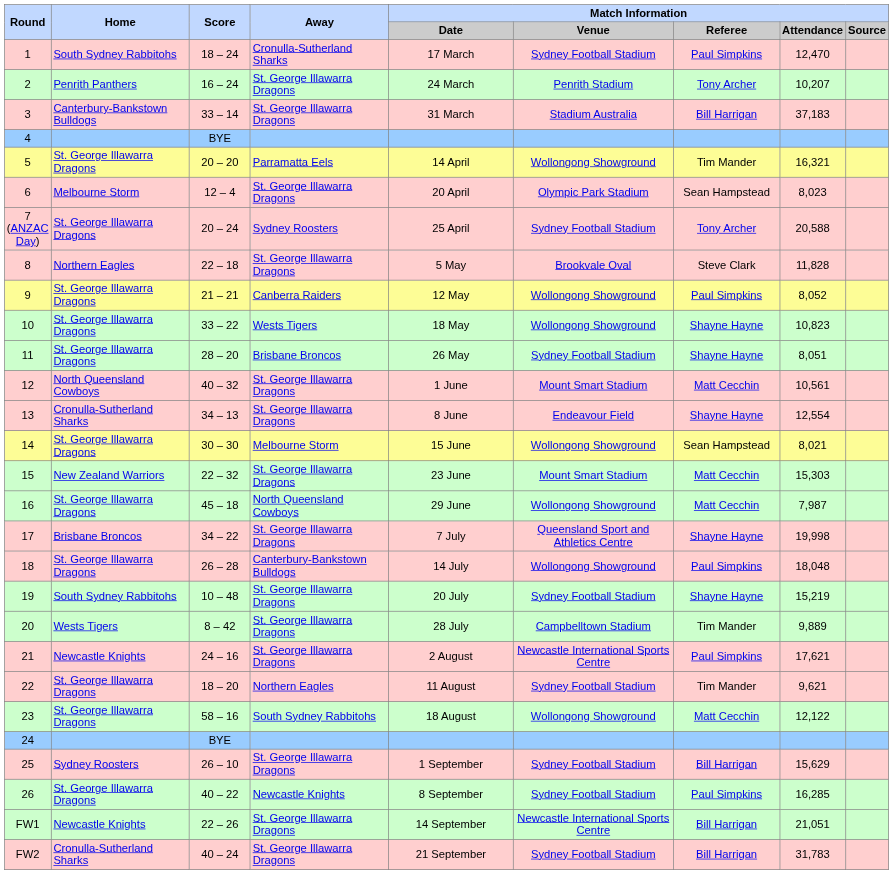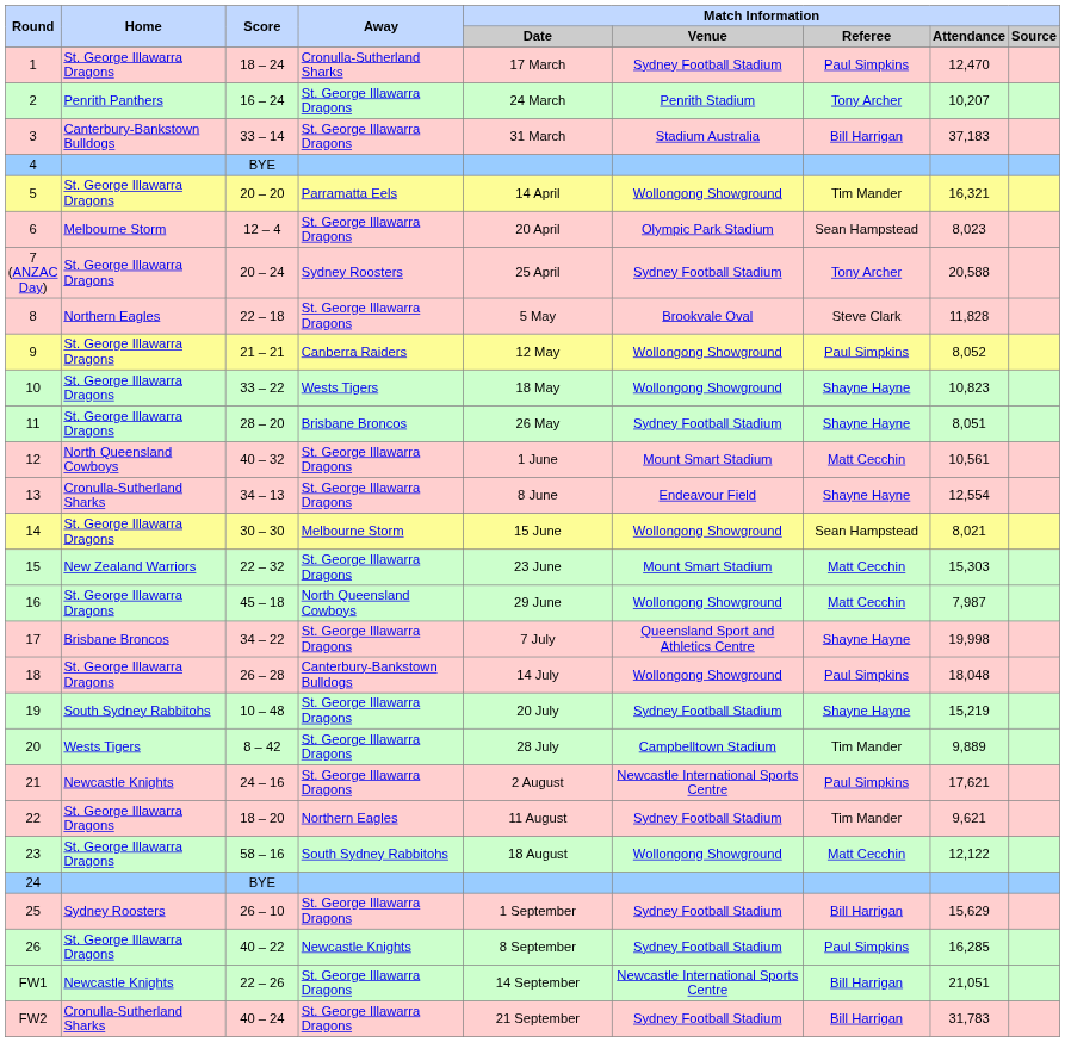 <table width="100%" cellspacing="0" cellpadding="3" border="1" style="border-collapse:collapse; text-align:center;">
 <tr bgcolor=#C1D8FF>
 <th rowspan="2" width="1%">Round</th>
 <th rowspan="2" width="19%">Home</th>
 <th rowspan="2" width="8%">Score</th>
 <th rowspan="2" width="19%">Away</th>
 <th colspan="6">Match Information</th>
 </tr>
 <tr bgcolor="#CCCCCC">
 <th width="17%">Date</th>
 <th width="22%">Venue</th>
 <th width="50%">Referee</th>
 <th width="7%">Attendance</th>
 <td><strong>Source</strong></td>
 </tr>
 <tr style="text-align:center; background:#FFCFCF;">
 <td>1</td>
-<td align="left"> <a href='#'>South Sydney Rabbitohs</a></td>
+<td align="left"> <a href='#'>St. George Illawarra Dragons</a></td>
 <td>18 – 24</td>
 <td align="left"> <a href='#'>Cronulla-Sutherland Sharks</a></td>
 <td>17 March</td>
 <td><a href='#'>Sydney Football Stadium</a></td>
 <td><a href='#'>Paul Simpkins</a></td>
 <td>12,470</td>
 <td></td>
 </tr>
 <tr style="text-align:center; background:#cfc;">
 <td>2</td>
 <td align="left"> <a href='#'>Penrith Panthers</a></td>
 <td>16 – 24</td>
 <td align="left"> <a href='#'>St. George Illawarra Dragons</a></td>
 <td>24 March</td>
 <td><a href='#'>Penrith Stadium</a></td>
 <td><a href='#'>Tony Archer</a></td>
 <td>10,207</td>
 <td></td>
 </tr>
 <tr style="text-align:center; background:#FFCFCF;">
 <td>3</td>
 <td align="left"> <a href='#'>Canterbury-Bankstown Bulldogs</a></td>
 <td>33 – 14</td>
 <td align="left"> <a href='#'>St. George Illawarra Dragons</a></td>
 <td>31 March</td>
 <td><a href='#'>Stadium Australia</a></td>
 <td><a href='#'>Bill Harrigan</a></td>
 <td>37,183</td>
 <td></td>
 </tr>
 <tr style="text-align:center; background:#99ccff;">
 <td>4</td>
 <td align="left"></td>
 <td>BYE</td>
 <td align="left"></td>
 <td></td>
 <td></td>
 <td></td>
 <td></td>
 <td></td>
 </tr>
 <tr style="text-align:center; background:#fdfd96;">
 <td>5</td>
 <td align="left"> <a href='#'>St. George Illawarra Dragons</a></td>
 <td>20 – 20</td>
 <td align="left"> <a href='#'>Parramatta Eels</a></td>
 <td>14 April</td>
 <td><a href='#'>Wollongong Showground</a></td>
 <td>Tim Mander</td>
 <td>16,321</td>
 <td></td>
 </tr>
 <tr style="text-align:center; background:#FFCFCF;">
 <td>6</td>
 <td align="left"> <a href='#'>Melbourne Storm</a></td>
 <td>12 – 4</td>
 <td align="left"> <a href='#'>St. George Illawarra Dragons</a></td>
 <td>20 April</td>
 <td><a href='#'>Olympic Park Stadium</a></td>
 <td>Sean Hampstead</td>
 <td>8,023</td>
 <td></td>
 </tr>
 <tr style="text-align:center; background:#FFCFCF;">
 <td>7 (<a href='#'>ANZAC Day</a>)</td>
 <td align="left"> <a href='#'>St. George Illawarra Dragons</a></td>
 <td>20 – 24</td>
 <td align="left"> <a href='#'>Sydney Roosters</a></td>
 <td>25 April</td>
 <td><a href='#'>Sydney Football Stadium</a></td>
 <td><a href='#'>Tony Archer</a></td>
 <td>20,588</td>
 <td></td>
 </tr>
 <tr style="text-align:center; background:#FFCFCF;">
 <td>8</td>
 <td align="left"> <a href='#'>Northern Eagles</a></td>
 <td>22 – 18</td>
 <td align="left"> <a href='#'>St. George Illawarra Dragons</a></td>
 <td>5 May</td>
 <td><a href='#'>Brookvale Oval</a></td>
 <td>Steve Clark</td>
 <td>11,828</td>
 <td></td>
 </tr>
 <tr style="text-align:center; background:#fdfd96;">
 <td>9</td>
 <td align="left"> <a href='#'>St. George Illawarra Dragons</a></td>
 <td>21 – 21</td>
 <td align="left"> <a href='#'>Canberra Raiders</a></td>
 <td>12 May</td>
 <td><a href='#'>Wollongong Showground</a></td>
 <td><a href='#'>Paul Simpkins</a></td>
 <td>8,052</td>
 <td></td>
 </tr>
 <tr style="text-align:center; background:#cfc;">
 <td>10</td>
 <td align="left"> <a href='#'>St. George Illawarra Dragons</a></td>
 <td>33 – 22</td>
 <td align="left"> <a href='#'>Wests Tigers</a></td>
 <td>18 May</td>
 <td><a href='#'>Wollongong Showground</a></td>
 <td><a href='#'>Shayne Hayne</a></td>
 <td>10,823</td>
 <td></td>
 </tr>
 <tr style="text-align:center; background:#cfc;">
 <td>11</td>
 <td align="left"> <a href='#'>St. George Illawarra Dragons</a></td>
 <td>28 – 20</td>
 <td align="left"> <a href='#'>Brisbane Broncos</a></td>
 <td>26 May</td>
 <td><a href='#'>Sydney Football Stadium</a></td>
 <td><a href='#'>Shayne Hayne</a></td>
 <td>8,051</td>
 <td></td>
 </tr>
 <tr style="text-align:center; background:#FFCFCF;">
 <td>12</td>
 <td align="left"> <a href='#'>North Queensland Cowboys</a></td>
 <td>40 – 32</td>
 <td align="left"> <a href='#'>St. George Illawarra Dragons</a></td>
 <td>1 June</td>
 <td><a href='#'>Mount Smart Stadium</a></td>
 <td><a href='#'>Matt Cecchin</a></td>
 <td>10,561</td>
 <td></td>
 </tr>
 <tr style="text-align:center; background:#FFCFCF;">
 <td>13</td>
 <td align="left"> <a href='#'>Cronulla-Sutherland Sharks</a></td>
 <td>34 – 13</td>
 <td align="left"> <a href='#'>St. George Illawarra Dragons</a></td>
 <td>8 June</td>
 <td><a href='#'>Endeavour Field</a></td>
 <td><a href='#'>Shayne Hayne</a></td>
 <td>12,554</td>
 <td></td>
 </tr>
 <tr style="text-align:center; background:#fdfd96;">
 <td>14</td>
 <td align="left"> <a href='#'>St. George Illawarra Dragons</a></td>
 <td>30 – 30</td>
 <td align="left"> <a href='#'>Melbourne Storm</a></td>
 <td>15 June</td>
 <td><a href='#'>Wollongong Showground</a></td>
 <td>Sean Hampstead</td>
 <td>8,021</td>
 <td></td>
 </tr>
 <tr style="text-align:center; background:#cfc;">
 <td>15</td>
 <td align="left"> <a href='#'>New Zealand Warriors</a></td>
 <td>22 – 32</td>
 <td align="left"> <a href='#'>St. George Illawarra Dragons</a></td>
 <td>23 June</td>
 <td><a href='#'>Mount Smart Stadium</a></td>
 <td><a href='#'>Matt Cecchin</a></td>
 <td>15,303</td>
 <td></td>
 </tr>
 <tr style="text-align:center; background:#cfc;">
 <td>16</td>
 <td align="left"> <a href='#'>St. George Illawarra Dragons</a></td>
 <td>45 – 18</td>
 <td align="left"> <a href='#'>North Queensland Cowboys</a></td>
 <td>29 June</td>
 <td><a href='#'>Wollongong Showground</a></td>
 <td><a href='#'>Matt Cecchin</a></td>
 <td>7,987</td>
 <td></td>
 </tr>
 <tr style="text-align:center; background:#FFCFCF;">
 <td>17</td>
 <td align="left"> <a href='#'>Brisbane Broncos</a></td>
 <td>34 – 22</td>
 <td align="left"> <a href='#'>St. George Illawarra Dragons</a></td>
 <td>7 July</td>
 <td><a href='#'>Queensland Sport and Athletics Centre</a></td>
 <td><a href='#'>Shayne Hayne</a></td>
 <td>19,998</td>
 <td></td>
 </tr>
 <tr style="text-align:center; background:#FFCFCF;">
 <td>18</td>
 <td align="left"> <a href='#'>St. George Illawarra Dragons</a></td>
 <td>26 – 28</td>
 <td align="left"> <a href='#'>Canterbury-Bankstown Bulldogs</a></td>
 <td>14 July</td>
 <td><a href='#'>Wollongong Showground</a></td>
 <td><a href='#'>Paul Simpkins</a></td>
 <td>18,048</td>
 <td></td>
 </tr>
 <tr style="text-align:center; background:#cfc;">
 <td>19</td>
 <td align="left"> <a href='#'>South Sydney Rabbitohs</a></td>
 <td>10 – 48</td>
 <td align="left"> <a href='#'>St. George Illawarra Dragons</a></td>
 <td>20 July</td>
 <td><a href='#'>Sydney Football Stadium</a></td>
 <td><a href='#'>Shayne Hayne</a></td>
 <td>15,219</td>
 <td></td>
 </tr>
 <tr style="text-align:center; background:#cfc;">
 <td>20</td>
 <td align="left"> <a href='#'>Wests Tigers</a></td>
 <td>8 – 42</td>
 <td align="left"> <a href='#'>St. George Illawarra Dragons</a></td>
 <td>28 July</td>
 <td><a href='#'>Campbelltown Stadium</a></td>
 <td>Tim Mander</td>
 <td>9,889</td>
 <td></td>
 </tr>
 <tr style="text-align:center; background:#FFCFCF;">
 <td>21</td>
 <td align="left"> <a href='#'>Newcastle Knights</a></td>
 <td>24 – 16</td>
 <td align="left"> <a href='#'>St. George Illawarra Dragons</a></td>
 <td>2 August</td>
 <td><a href='#'>Newcastle International Sports Centre</a></td>
 <td><a href='#'>Paul Simpkins</a></td>
 <td>17,621</td>
 <td></td>
 </tr>
 <tr style="text-align:center; background:#FFCFCF;">
 <td>22</td>
 <td align="left"> <a href='#'>St. George Illawarra Dragons</a></td>
 <td>18 – 20</td>
 <td align="left"> <a href='#'>Northern Eagles</a></td>
 <td>11 August</td>
 <td><a href='#'>Sydney Football Stadium</a></td>
 <td>Tim Mander</td>
 <td>9,621</td>
 <td></td>
 </tr>
 <tr style="text-align:center; background:#cfc;">
 <td>23</td>
 <td align="left"> <a href='#'>St. George Illawarra Dragons</a></td>
 <td>58 – 16</td>
 <td align="left"> <a href='#'>South Sydney Rabbitohs</a></td>
 <td>18 August</td>
 <td><a href='#'>Wollongong Showground</a></td>
 <td><a href='#'>Matt Cecchin</a></td>
 <td>12,122</td>
 <td></td>
 </tr>
 <tr style="text-align:center; background:#99ccff;">
 <td>24</td>
 <td align="left"></td>
 <td>BYE</td>
 <td align="left"></td>
 <td></td>
 <td></td>
 <td></td>
 <td></td>
 <td></td>
 </tr>
 <tr style="text-align:center; background:#FFCFCF;">
 <td>25</td>
 <td align="left"> <a href='#'>Sydney Roosters</a></td>
 <td>26 – 10</td>
 <td align="left"> <a href='#'>St. George Illawarra Dragons</a></td>
 <td>1 September</td>
 <td><a href='#'>Sydney Football Stadium</a></td>
 <td><a href='#'>Bill Harrigan</a></td>
 <td>15,629</td>
 <td></td>
 </tr>
 <tr style="text-align:center; background:#cfc;">
 <td>26</td>
 <td align="left"> <a href='#'>St. George Illawarra Dragons</a></td>
 <td>40 – 22</td>
 <td align="left"> <a href='#'>Newcastle Knights</a></td>
 <td>8 September</td>
 <td><a href='#'>Sydney Football Stadium</a></td>
 <td><a href='#'>Paul Simpkins</a></td>
 <td>16,285</td>
 <td></td>
 </tr>
 <tr style="text-align:center; background:#cfc;">
 <td>FW1</td>
 <td align="left"> <a href='#'>Newcastle Knights</a></td>
 <td>22 – 26</td>
 <td align="left"> <a href='#'>St. George Illawarra Dragons</a></td>
 <td>14 September</td>
 <td><a href='#'>Newcastle International Sports Centre</a></td>
 <td><a href='#'>Bill Harrigan</a></td>
 <td>21,051</td>
 <td></td>
 </tr>
 <tr style="text-align:center; background:#FFCFCF;">
 <td>FW2</td>
 <td align="left"> <a href='#'>Cronulla-Sutherland Sharks</a></td>
 <td>40 – 24</td>
 <td align="left"> <a href='#'>St. George Illawarra Dragons</a></td>
 <td>21 September</td>
 <td><a href='#'>Sydney Football Stadium</a></td>
 <td><a href='#'>Bill Harrigan</a></td>
 <td>31,783</td>
 <td></td>
 </tr>
 </table>
